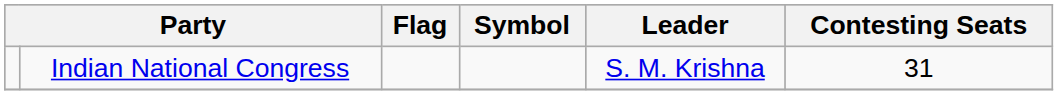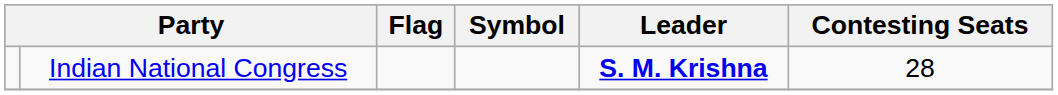 <table class="wikitable " width="50%" style="text-align:center">
 <tr>
 <th colspan="2">Party</th>
 <th>Flag</th>
 <th>Symbol</th>
 <th>Leader</th>
 <th>Contesting Seats</th>
 </tr>
 <tr>
 <td></td>
 <td><a href='#'>Indian National Congress</a></td>
 <td></td>
 <td></td>
-<td><a href='#'>S. M. Krishna</a></td>
-<td>31</td>
+<td><strong><a href='#'>S. M. Krishna</a></strong></td>
+<td>28</td>
 </tr>
 <tr>
 </tr>
 </table>
